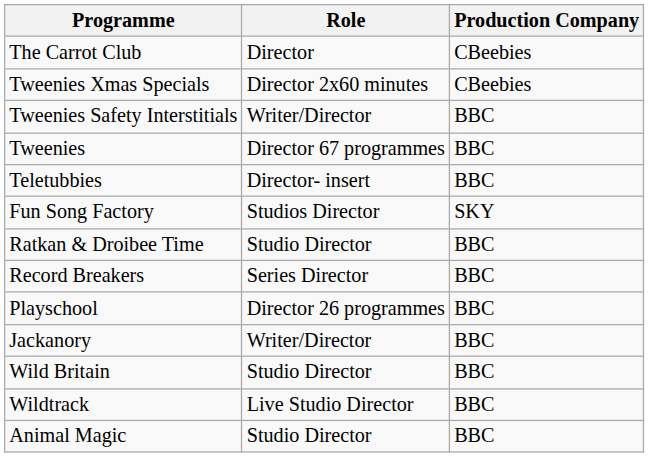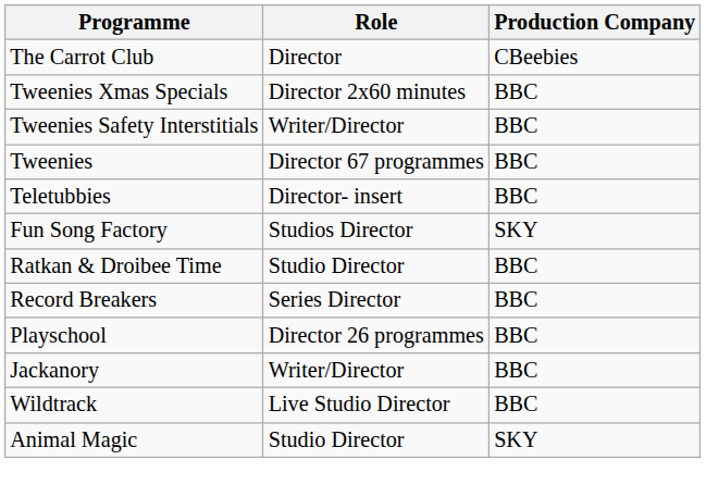 <table class="wikitable">
 <tr>
 <th>Programme</th>
 <th>Role</th>
 <th>Production Company</th>
 </tr>
 <tr>
 <td>The Carrot Club</td>
 <td>Director</td>
 <td>CBeebies</td>
 </tr>
 <tr>
 <td>Tweenies Xmas Specials</td>
 <td>Director 2x60 minutes</td>
-<td>CBeebies</td>
+<td>BBC</td>
 </tr>
 <tr>
 <td>Tweenies Safety Interstitials</td>
 <td>Writer/Director</td>
 <td>BBC</td>
 </tr>
 <tr>
 <td>Tweenies</td>
 <td>Director 67 programmes</td>
 <td>BBC</td>
 </tr>
 <tr>
 <td>Teletubbies</td>
 <td>Director- insert</td>
 <td>BBC</td>
 </tr>
 <tr>
 <td>Fun Song Factory</td>
 <td>Studios Director</td>
 <td>SKY</td>
 </tr>
 <tr>
 <td>Ratkan & Droibee Time</td>
 <td>Studio Director</td>
 <td>BBC</td>
 </tr>
 <tr>
 <td>Record Breakers</td>
 <td>Series Director</td>
 <td>BBC</td>
 </tr>
 <tr>
 <td>Playschool</td>
 <td>Director 26 programmes</td>
 <td>BBC</td>
 </tr>
 <tr>
 <td>Jackanory</td>
 <td>Writer/Director</td>
 <td>BBC</td>
 </tr>
 <tr>
-<td>Wild Britain</td>
-<td>Studio Director</td>
-<td>BBC</td>
-</tr>
-<tr>
 <td>Wildtrack</td>
 <td>Live Studio Director</td>
 <td>BBC</td>
 </tr>
 <tr>
 <td>Animal Magic</td>
 <td>Studio Director</td>
-<td>BBC</td>
+<td>SKY</td>
 </tr>
 </table>
